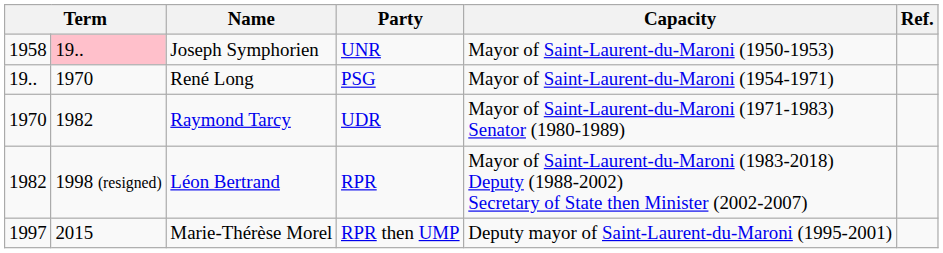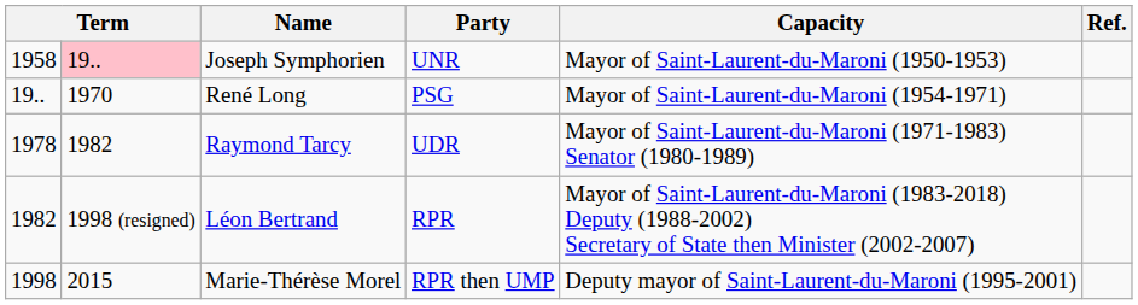 <table class="wikitable">
 <tr>
 <th colspan="2">Term</th>
 <th>Name</th>
 <th>Party</th>
 <th>Capacity</th>
 <th>Ref.</th>
 </tr>
 <tr>
 <td>1958</td>
 <td style="background: pink;">19..</td>
 <td>Joseph Symphorien</td>
 <td><a href='#'>UNR</a></td>
 <td>Mayor of <a href='#'>Saint-Laurent-du-Maroni</a> (1950-1953)</td>
 <td></td>
 </tr>
 <tr>
 <td>19..</td>
 <td>1970</td>
 <td>René Long</td>
 <td><a href='#'>PSG</a></td>
 <td>Mayor of <a href='#'>Saint-Laurent-du-Maroni</a> (1954-1971)</td>
 <td></td>
 </tr>
 <tr>
-<td>1970</td>
+<td>1978</td>
 <td>1982</td>
 <td><a href='#'>Raymond Tarcy</a></td>
 <td><a href='#'>UDR</a></td>
 <td>Mayor of <a href='#'>Saint-Laurent-du-Maroni</a> (1971-1983)<br><a href='#'>Senator</a> (1980-1989)</td>
 <td></td>
 </tr>
 <tr>
 <td>1982</td>
 <td>1998 <small>(resigned)</small></td>
 <td><a href='#'>Léon Bertrand</a></td>
 <td><a href='#'>RPR</a></td>
 <td>Mayor of <a href='#'>Saint-Laurent-du-Maroni</a> (1983-2018)<br><a href='#'>Deputy</a> (1988-2002)<br><a href='#'>Secretary of State then Minister</a> (2002-2007)</td>
 <td></td>
 </tr>
 <tr>
-<td>1997</td>
+<td>1998</td>
 <td>2015</td>
 <td>Marie-Thérèse Morel</td>
 <td><a href='#'>RPR</a> then <a href='#'>UMP</a></td>
 <td>Deputy mayor of <a href='#'>Saint-Laurent-du-Maroni</a> (1995-2001)</td>
 <td></td>
 </tr>
 </table>
